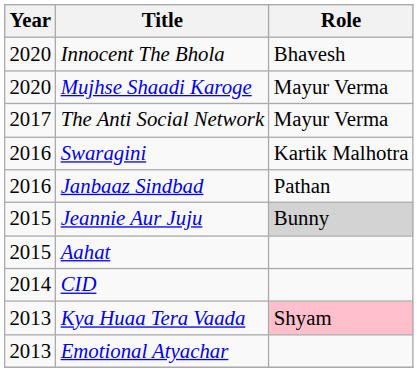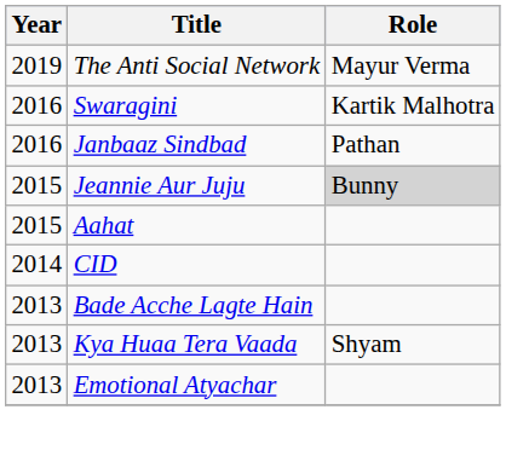 <table class="wikitable sortable" style="font-size:100%">
 <tr style="background:#b0c4de; text-align:center;">
 <th>Year</th>
 <th>Title</th>
 <th>Role</th>
 </tr>
 <tr>
-<td>2020</td>
-<td><em>Innocent The Bhola</em></td>
-<td>Bhavesh</td>
-</tr>
-<tr>
-<td>2020</td>
-<td><em><a href='#'>Mujhse Shaadi Karoge</a></em></td>
-<td>Mayur Verma</td>
-</tr>
-<tr>
-<td>2017</td>
+<td>2019</td>
 <td><em>The Anti Social Network</em></td>
 <td>Mayur Verma</td>
 </tr>
 <tr>
 <td>2016</td>
 <td><em><a href='#'>Swaragini</a></em></td>
 <td>Kartik Malhotra</td>
 </tr>
 <tr>
 <td>2016</td>
 <td><em><a href='#'>Janbaaz Sindbad</a></em></td>
 <td>Pathan</td>
 </tr>
 <tr>
 <td>2015</td>
 <td><em><a href='#'>Jeannie Aur Juju</a></em></td>
 <td style="background: lightgrey;">Bunny</td>
 </tr>
 <tr>
 <td>2015</td>
 <td><em><a href='#'>Aahat</a></em></td>
 <td></td>
 </tr>
 <tr>
 <td>2014</td>
 <td><em><a href='#'>CID</a></em></td>
 <td></td>
 </tr>
 <tr>
 <td>2013</td>
+<td><em><a href='#'>Bade Acche Lagte Hain</a></em></td>
+<td></td>
+</tr>
+<tr>
+<td>2013</td>
 <td><em><a href='#'>Kya Huaa Tera Vaada</a></em></td>
-<td style="background: pink;">Shyam</td>
+<td>Shyam</td>
 </tr>
 <tr>
 <td>2013</td>
 <td><em><a href='#'>Emotional Atyachar</a></em></td>
 <td></td>
 </tr>
 <tr>
 </tr>
 </table>
